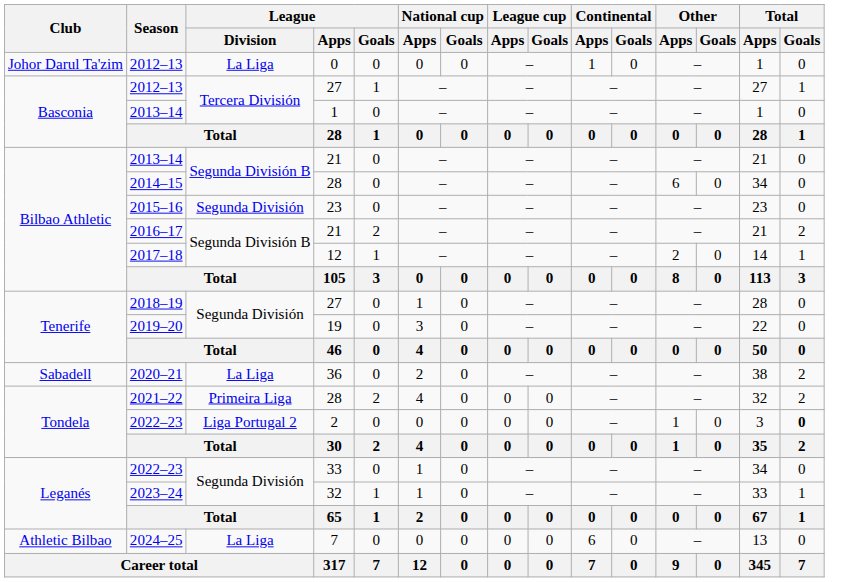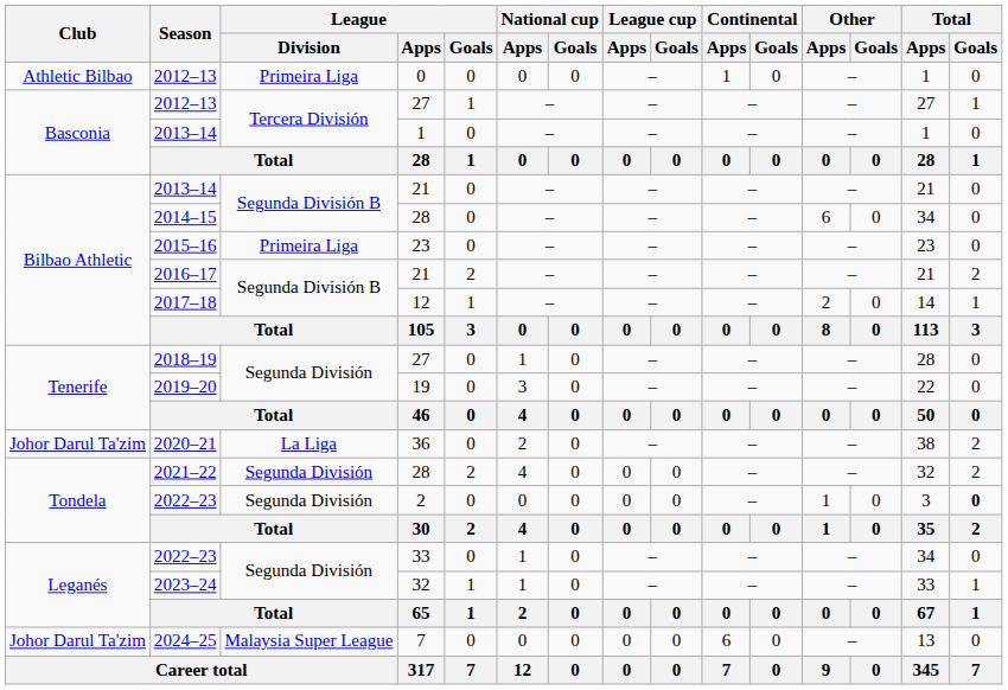 <table class="wikitable" style="text-align:center">
 <tr>
 <th rowspan="2">Club</th>
 <th rowspan="2">Season</th>
 <th colspan="3">League</th>
 <th colspan="2">National cup</th>
 <th colspan="2">League cup</th>
 <th colspan="2">Continental</th>
 <th colspan="2">Other</th>
 <th colspan="2">Total</th>
 </tr>
 <tr>
 <th>Division</th>
 <th>Apps</th>
 <th>Goals</th>
 <th>Apps</th>
 <th>Goals</th>
 <th>Apps</th>
 <th>Goals</th>
 <th>Apps</th>
 <th>Goals</th>
 <th>Apps</th>
 <th>Goals</th>
 <th>Apps</th>
 <th>Goals</th>
 </tr>
 <tr>
-<td><a href='#'>Johor Darul Ta'zim</a></td>
+<td><a href='#'>Athletic Bilbao</a></td>
 <td><a href='#'>2012–13</a></td>
-<td><a href='#'>La Liga</a></td>
+<td><a href='#'>Primeira Liga</a></td>
 <td>0</td>
 <td>0</td>
 <td>0</td>
 <td>0</td>
 <td colspan="2">–</td>
 <td>1</td>
 <td>0</td>
 <td colspan="2">–</td>
 <td>1</td>
 <td>0</td>
 </tr>
 <tr>
 <td rowspan="3"><a href='#'>Basconia</a></td>
 <td><a href='#'>2012–13</a></td>
 <td rowspan="2"><a href='#'>Tercera División</a></td>
 <td>27</td>
 <td>1</td>
 <td colspan="2">–</td>
 <td colspan="2">–</td>
 <td colspan="2">–</td>
 <td colspan="2">–</td>
 <td>27</td>
 <td>1</td>
 </tr>
 <tr>
 <td><a href='#'>2013–14</a></td>
 <td>1</td>
 <td>0</td>
 <td colspan="2">–</td>
 <td colspan="2">–</td>
 <td colspan="2">–</td>
 <td colspan="2">–</td>
 <td>1</td>
 <td>0</td>
 </tr>
 <tr>
 <th colspan="2">Total</th>
 <th>28</th>
 <th>1</th>
 <th>0</th>
 <th>0</th>
 <th>0</th>
 <th>0</th>
 <th>0</th>
 <th>0</th>
 <th>0</th>
 <th>0</th>
 <th>28</th>
 <th>1</th>
 </tr>
 <tr>
 <td rowspan=6><a href='#'>Bilbao Athletic</a></td>
 <td><a href='#'>2013–14</a></td>
 <td rowspan="2"><a href='#'>Segunda División B</a></td>
 <td>21</td>
 <td>0</td>
 <td colspan="2">–</td>
 <td colspan="2">–</td>
 <td colspan="2">–</td>
 <td colspan="2">–</td>
 <td>21</td>
 <td>0</td>
 </tr>
 <tr>
 <td><a href='#'>2014–15</a></td>
 <td>28</td>
 <td>0</td>
 <td colspan="2">–</td>
 <td colspan="2">–</td>
 <td colspan="2">–</td>
 <td>6</td>
 <td>0</td>
 <td>34</td>
 <td>0</td>
 </tr>
 <tr>
 <td><a href='#'>2015–16</a></td>
-<td><a href='#'>Segunda División</a></td>
+<td><a href='#'>Primeira Liga</a></td>
 <td>23</td>
 <td>0</td>
 <td colspan="2">–</td>
 <td colspan="2">–</td>
 <td colspan="2">–</td>
 <td colspan="2">–</td>
 <td>23</td>
 <td>0</td>
 </tr>
 <tr>
 <td><a href='#'>2016–17</a></td>
 <td rowspan=2>Segunda División B</td>
 <td>21</td>
 <td>2</td>
 <td colspan="2">–</td>
 <td colspan="2">–</td>
 <td colspan="2">–</td>
 <td colspan="2">–</td>
 <td>21</td>
 <td>2</td>
 </tr>
 <tr>
 <td><a href='#'>2017–18</a></td>
 <td>12</td>
 <td>1</td>
 <td colspan="2">–</td>
 <td colspan="2">–</td>
 <td colspan="2">–</td>
 <td>2</td>
 <td>0</td>
 <td>14</td>
 <td>1</td>
 </tr>
 <tr>
 <th colspan="2">Total</th>
 <th>105</th>
 <th>3</th>
 <th>0</th>
 <th>0</th>
 <th>0</th>
 <th>0</th>
 <th>0</th>
 <th>0</th>
 <th>8</th>
 <th>0</th>
 <th>113</th>
 <th>3</th>
 </tr>
 <tr>
 <td rowspan="3"><a href='#'>Tenerife</a></td>
 <td><a href='#'>2018–19</a></td>
 <td rowspan="2">Segunda División</td>
 <td>27</td>
 <td>0</td>
 <td>1</td>
 <td>0</td>
 <td colspan="2">–</td>
 <td colspan="2">–</td>
 <td colspan="2">–</td>
 <td>28</td>
 <td>0</td>
 </tr>
 <tr>
 <td><a href='#'>2019–20</a></td>
 <td>19</td>
 <td>0</td>
 <td>3</td>
 <td>0</td>
 <td colspan="2">–</td>
 <td colspan="2">–</td>
 <td colspan="2">–</td>
 <td>22</td>
 <td>0</td>
 </tr>
 <tr>
 <th colspan="2">Total</th>
 <th>46</th>
 <th>0</th>
 <th>4</th>
 <th>0</th>
 <th>0</th>
 <th>0</th>
 <th>0</th>
 <th>0</th>
 <th>0</th>
 <th>0</th>
 <th>50</th>
 <th>0</th>
 </tr>
 <tr>
-<td><a href='#'>Sabadell</a></td>
+<td><a href='#'>Johor Darul Ta'zim</a></td>
 <td><a href='#'>2020–21</a></td>
 <td><a href='#'>La Liga</a></td>
 <td>36</td>
 <td>0</td>
 <td>2</td>
 <td>0</td>
 <td colspan="2">–</td>
 <td colspan="2">–</td>
 <td colspan="2">–</td>
 <td>38</td>
 <td>2</td>
 </tr>
 <tr>
 <td rowspan="3"><a href='#'>Tondela</a></td>
 <td><a href='#'>2021–22</a></td>
-<td><a href='#'>Primeira Liga</a></td>
+<td><a href='#'>Segunda División</a></td>
 <td>28</td>
 <td>2</td>
 <td>4</td>
 <td>0</td>
 <td>0</td>
 <td>0</td>
 <td colspan="2">–</td>
 <td colspan="2">–</td>
 <td>32</td>
 <td>2</td>
 </tr>
 <tr>
 <td><a href='#'>2022–23</a></td>
-<td><a href='#'>Liga Portugal 2</a></td>
+<td>Segunda División</td>
 <td>2</td>
 <td>0</td>
 <td>0</td>
 <td>0</td>
 <td>0</td>
 <td>0</td>
 <td colspan="2">–</td>
 <td>1</td>
 <td>0</td>
 <td>3</td>
 <td><strong>0</strong></td>
 </tr>
 <tr>
 <th colspan="2">Total</th>
 <th>30</th>
 <th>2</th>
 <th>4</th>
 <th>0</th>
 <th>0</th>
 <th>0</th>
 <th>0</th>
 <th>0</th>
 <th>1</th>
 <th>0</th>
 <th>35</th>
 <th>2</th>
 </tr>
 <tr>
 <td rowspan=3><a href='#'>Leganés</a></td>
 <td><a href='#'>2022–23</a></td>
 <td rowspan=2>Segunda División</td>
 <td>33</td>
 <td>0</td>
 <td>1</td>
 <td>0</td>
 <td colspan="2">–</td>
 <td colspan="2">–</td>
 <td colspan="2">–</td>
 <td>34</td>
 <td>0</td>
 </tr>
 <tr>
 <td><a href='#'>2023–24</a></td>
 <td>32</td>
 <td>1</td>
 <td>1</td>
 <td>0</td>
 <td colspan="2">–</td>
 <td colspan="2">–</td>
 <td colspan="2">–</td>
 <td>33</td>
 <td>1</td>
 </tr>
 <tr>
 <th colspan="2">Total</th>
 <th>65</th>
 <th>1</th>
 <th>2</th>
 <th>0</th>
 <th>0</th>
 <th>0</th>
 <th>0</th>
 <th>0</th>
 <th>0</th>
 <th>0</th>
 <th>67</th>
 <th>1</th>
 </tr>
 <tr>
-<td><a href='#'>Athletic Bilbao</a></td>
+<td><a href='#'>Johor Darul Ta'zim</a></td>
 <td><a href='#'>2024–25</a></td>
-<td><a href='#'>La Liga</a></td>
+<td><a href='#'>Malaysia Super League</a></td>
 <td>7</td>
 <td>0</td>
 <td>0</td>
 <td>0</td>
 <td>0</td>
 <td>0</td>
 <td>6</td>
 <td>0</td>
 <td colspan="2">–</td>
 <td>13</td>
 <td>0</td>
 </tr>
 <tr>
 <th colspan="3">Career total</th>
 <th>317</th>
 <th>7</th>
 <th>12</th>
 <th>0</th>
 <th>0</th>
 <th>0</th>
 <th>7</th>
 <th>0</th>
 <th>9</th>
 <th>0</th>
 <th>345</th>
 <th>7</th>
 </tr>
 </table>
